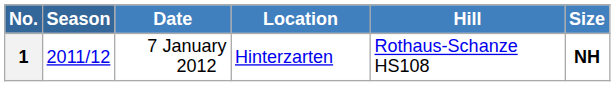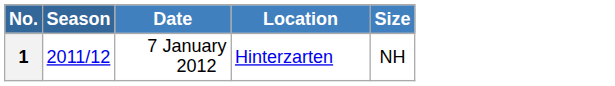 <table class="wikitable sortable" style="font-size:86%; line-height:15px; text-align:left; border:grey solid 1px; border-collapse:collapse; background:#ffffff;">
 <tr style="background:#efefef;">
 <th style="background-color:#369; color:white; width:10px;">No.</th>
 <th style="background-color:#369; color:white;  width:30px;">Season</th>
 <th style="background-color:#4180be; color:white; width:82px;">Date</th>
 <th style="background-color:#4180be; color:white; width:100px;">Location</th>
-<th style="background-color:#4180be; color:white; width:142px;">Hill</th>
 <th style="background-color:#4180be; color:white; width:25px;">Size</th>
 </tr>
 <tr>
 <th scope=row style="text-align:center;">1</th>
 <td align=center><a href='#'>2011/12</a></td>
 <td align=right>7 January 2012  </td>
 <td> <a href='#'>Hinterzarten</a></td>
-<td><a href='#'>Rothaus-Schanze</a> HS108</td>
-<td align=center><strong>NH</strong></td>
+<td align=center>NH</td>
 </tr>
 </table>
